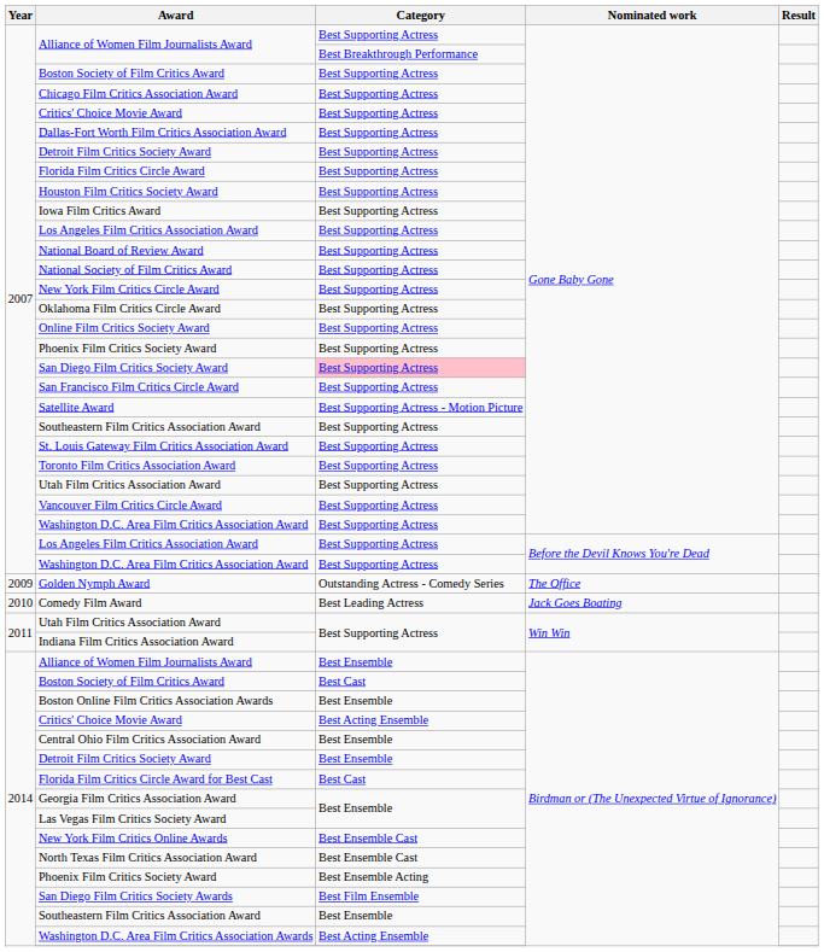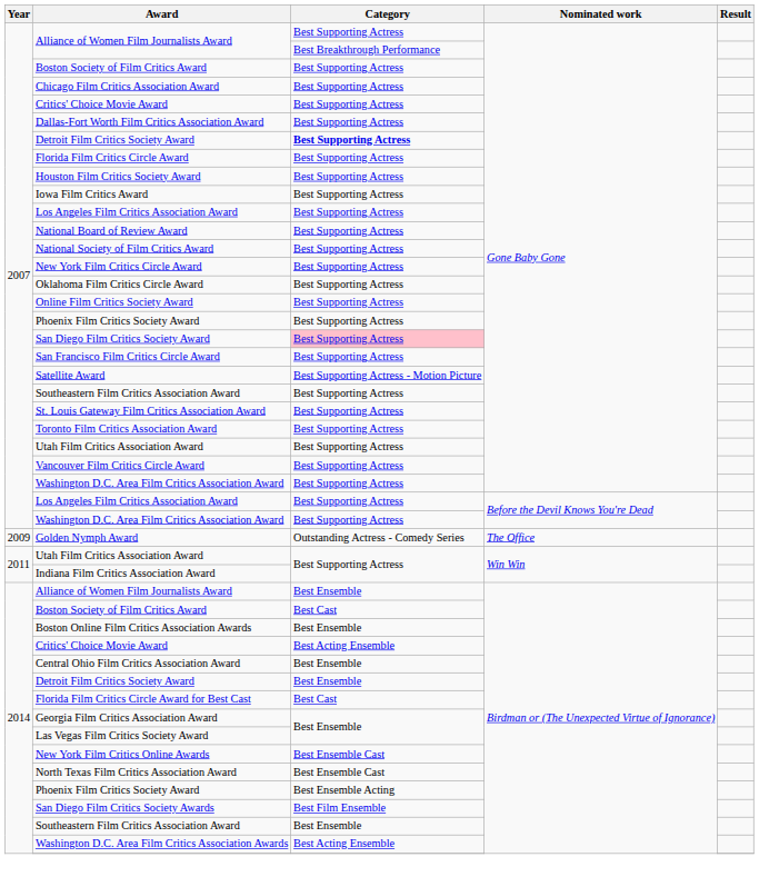 <table class="wikitable">
 <tr>
 <th>Year</th>
 <th>Award</th>
 <th>Category</th>
 <th>Nominated work</th>
 <th>Result</th>
 </tr>
 <tr>
 <td rowspan=28>2007</td>
 <td rowspan=2><a href='#'>Alliance of Women Film Journalists Award</a></td>
 <td><a href='#'>Best Supporting Actress</a></td>
 <td rowspan=26><em><a href='#'>Gone Baby Gone</a></em></td>
 <td></td>
 </tr>
 <tr>
 <td><a href='#'>Best Breakthrough Performance</a></td>
 <td></td>
 </tr>
 <tr>
 <td><a href='#'>Boston Society of Film Critics Award</a></td>
 <td><a href='#'>Best Supporting Actress</a></td>
 <td></td>
 </tr>
 <tr>
 <td><a href='#'>Chicago Film Critics Association Award</a></td>
 <td><a href='#'>Best Supporting Actress</a></td>
 <td></td>
 </tr>
 <tr>
 <td><a href='#'>Critics' Choice Movie Award</a></td>
 <td><a href='#'>Best Supporting Actress</a></td>
 <td></td>
 </tr>
 <tr>
 <td><a href='#'>Dallas-Fort Worth Film Critics Association Award</a></td>
 <td><a href='#'>Best Supporting Actress</a></td>
 <td></td>
 </tr>
 <tr>
 <td><a href='#'>Detroit Film Critics Society Award</a></td>
-<td><a href='#'>Best Supporting Actress</a></td>
+<td><strong><a href='#'>Best Supporting Actress</a></strong></td>
 <td></td>
 </tr>
 <tr>
 <td><a href='#'>Florida Film Critics Circle Award</a></td>
 <td><a href='#'>Best Supporting Actress</a></td>
 <td></td>
 </tr>
 <tr>
 <td><a href='#'>Houston Film Critics Society Award</a></td>
 <td><a href='#'>Best Supporting Actress</a></td>
 <td></td>
 </tr>
 <tr>
 <td>Iowa Film Critics Award</td>
 <td>Best Supporting Actress</td>
 <td></td>
 </tr>
 <tr>
 <td><a href='#'>Los Angeles Film Critics Association Award</a></td>
 <td><a href='#'>Best Supporting Actress</a></td>
 <td></td>
 </tr>
 <tr>
 <td><a href='#'>National Board of Review Award</a></td>
 <td><a href='#'>Best Supporting Actress</a></td>
 <td></td>
 </tr>
 <tr>
 <td><a href='#'>National Society of Film Critics Award</a></td>
 <td><a href='#'>Best Supporting Actress</a></td>
 <td></td>
 </tr>
 <tr>
 <td><a href='#'>New York Film Critics Circle Award</a></td>
 <td><a href='#'>Best Supporting Actress</a></td>
 <td></td>
 </tr>
 <tr>
 <td>Oklahoma Film Critics Circle Award</td>
 <td>Best Supporting Actress</td>
 <td></td>
 </tr>
 <tr>
 <td><a href='#'>Online Film Critics Society Award</a></td>
 <td><a href='#'>Best Supporting Actress</a></td>
 <td></td>
 </tr>
 <tr>
 <td>Phoenix Film Critics Society Award</td>
 <td>Best Supporting Actress</td>
 <td></td>
 </tr>
 <tr>
 <td><a href='#'>San Diego Film Critics Society Award</a></td>
 <td style="background: pink;"><a href='#'>Best Supporting Actress</a></td>
 <td></td>
 </tr>
 <tr>
 <td><a href='#'>San Francisco Film Critics Circle Award</a></td>
 <td><a href='#'>Best Supporting Actress</a></td>
 <td></td>
 </tr>
 <tr>
 <td><a href='#'>Satellite Award</a></td>
 <td><a href='#'>Best Supporting Actress - Motion Picture</a></td>
 <td></td>
 </tr>
 <tr>
 <td>Southeastern Film Critics Association Award</td>
 <td>Best Supporting Actress</td>
 <td></td>
 </tr>
 <tr>
 <td><a href='#'>St. Louis Gateway Film Critics Association Award</a></td>
 <td><a href='#'>Best Supporting Actress</a></td>
 <td></td>
 </tr>
 <tr>
 <td><a href='#'>Toronto Film Critics Association Award</a></td>
 <td><a href='#'>Best Supporting Actress</a></td>
 <td></td>
 </tr>
 <tr>
 <td>Utah Film Critics Association Award</td>
 <td>Best Supporting Actress</td>
 <td></td>
 </tr>
 <tr>
 <td><a href='#'>Vancouver Film Critics Circle Award</a></td>
 <td><a href='#'>Best Supporting Actress</a></td>
 <td></td>
 </tr>
 <tr>
 <td><a href='#'>Washington D.C. Area Film Critics Association Award</a></td>
 <td><a href='#'>Best Supporting Actress</a></td>
 <td></td>
 </tr>
 <tr>
 <td><a href='#'>Los Angeles Film Critics Association Award</a></td>
 <td><a href='#'>Best Supporting Actress</a></td>
 <td rowspan=2><em><a href='#'>Before the Devil Knows You're Dead</a></em></td>
 <td></td>
 </tr>
 <tr>
 <td><a href='#'>Washington D.C. Area Film Critics Association Award</a></td>
 <td><a href='#'>Best Supporting Actress</a></td>
 <td></td>
 </tr>
 <tr>
 <td>2009</td>
 <td><a href='#'>Golden Nymph Award</a></td>
 <td>Outstanding Actress - Comedy Series</td>
 <td><em><a href='#'>The Office</a></em></td>
 <td></td>
 </tr>
 <tr>
-<td>2010</td>
-<td>Comedy Film Award</td>
-<td>Best Leading Actress</td>
-<td><em><a href='#'>Jack Goes Boating</a></em></td>
-<td></td>
-</tr>
-<tr>
 <td rowspan=2>2011</td>
 <td>Utah Film Critics Association Award</td>
 <td rowspan="2">Best Supporting Actress</td>
 <td rowspan=2><em><a href='#'>Win Win</a></em></td>
 <td></td>
 </tr>
 <tr>
 <td>Indiana Film Critics Association Award</td>
 <td></td>
 </tr>
 <tr>
 <td rowspan=16>2014</td>
 <td><a href='#'>Alliance of Women Film Journalists Award</a></td>
 <td><a href='#'>Best Ensemble</a></td>
 <td rowspan=16><em><a href='#'>Birdman or (The Unexpected Virtue of Ignorance)</a></em></td>
 <td></td>
 </tr>
 <tr>
 <td><a href='#'>Boston Society of Film Critics Award</a></td>
 <td><a href='#'>Best Cast</a></td>
 <td></td>
 </tr>
 <tr>
 <td>Boston Online Film Critics Association Awards</td>
 <td>Best Ensemble</td>
 <td></td>
 </tr>
 <tr>
 <td><a href='#'>Critics' Choice Movie Award</a></td>
 <td><a href='#'>Best Acting Ensemble</a></td>
 <td></td>
 </tr>
 <tr>
 <td>Central Ohio Film Critics Association Award</td>
 <td>Best Ensemble</td>
 <td></td>
 </tr>
 <tr>
 <td><a href='#'>Detroit Film Critics Society Award</a></td>
 <td><a href='#'>Best Ensemble</a></td>
 <td></td>
 </tr>
 <tr>
 <td><a href='#'>Florida Film Critics Circle Award for Best Cast</a></td>
 <td><a href='#'>Best Cast</a></td>
 <td></td>
 </tr>
 <tr>
 <td>Georgia Film Critics Association Award</td>
 <td rowspan=2>Best Ensemble</td>
 <td></td>
 </tr>
 <tr>
 <td>Las Vegas Film Critics Society Award</td>
 <td></td>
 </tr>
 <tr>
 <td><a href='#'>New York Film Critics Online Awards</a></td>
 <td><a href='#'>Best Ensemble Cast</a></td>
 <td></td>
 </tr>
 <tr>
 <td>North Texas Film Critics Association Award</td>
 <td>Best Ensemble Cast</td>
 <td></td>
 </tr>
 <tr>
 <td>Phoenix Film Critics Society Award</td>
 <td>Best Ensemble Acting</td>
 <td></td>
 </tr>
 <tr>
 <td><a href='#'>San Diego Film Critics Society Awards</a></td>
 <td><a href='#'>Best Film Ensemble</a></td>
 <td></td>
 </tr>
 <tr>
 <td>Southeastern Film Critics Association Award</td>
 <td>Best Ensemble</td>
 <td></td>
 </tr>
 <tr>
 <td><a href='#'>Washington D.C. Area Film Critics Association Awards</a></td>
 <td><a href='#'>Best Acting Ensemble</a></td>
 <td></td>
 </tr>
 <tr>
 </tr>
 </table>
